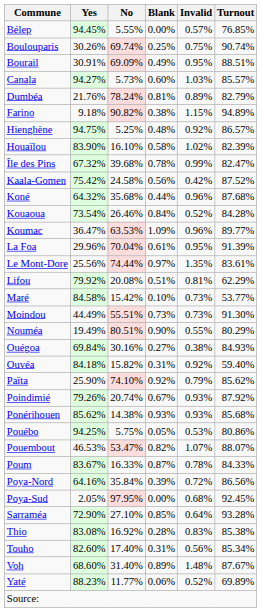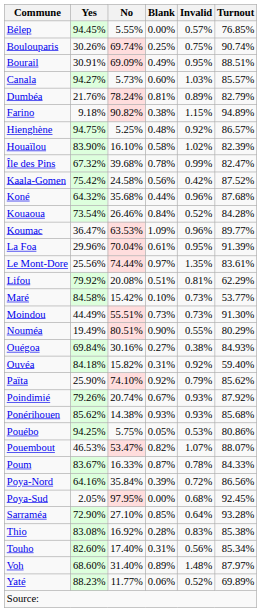 <table class="wikitable sortable centre" style=text-align:right>
 <tr>
 <th>Commune</th>
 <th>Yes</th>
 <th>No</th>
 <th>Blank</th>
 <th>Invalid</th>
 <th>Turnout</th>
 </tr>
 <tr>
 <td align=left><a href='#'>Bélep</a></td>
 <td bgcolor=#DDFFDD>94.45%</td>
 <td>5.55%</td>
 <td>0.00%</td>
 <td>0.57%</td>
 <td>76.85%</td>
 </tr>
 <tr>
 <td align=left><a href='#'>Boulouparis</a></td>
 <td>30.26%</td>
 <td bgcolor=#FFDDDD>69.74%</td>
 <td>0.25%</td>
 <td>0.75%</td>
 <td>90.74%</td>
 </tr>
 <tr>
 <td align=left><a href='#'>Bourail</a></td>
 <td>30.91%</td>
 <td bgcolor=#FFDDDD>69.09%</td>
 <td>0.49%</td>
 <td>0.95%</td>
 <td>88.51%</td>
 </tr>
 <tr>
 <td align=left><a href='#'>Canala</a></td>
 <td bgcolor=#DDFFDD>94.27%</td>
 <td>5.73%</td>
 <td>0.60%</td>
 <td>1.03%</td>
 <td>85.57%</td>
 </tr>
 <tr>
 <td align=left><a href='#'>Dumbéa</a></td>
 <td>21.76%</td>
 <td bgcolor=#FFDDDD>78.24%</td>
 <td>0.81%</td>
 <td>0.89%</td>
 <td>82.79%</td>
 </tr>
 <tr>
 <td align=left><a href='#'>Farino</a></td>
 <td>9.18%</td>
 <td bgcolor=#FFDDDD>90.82%</td>
 <td>0.38%</td>
 <td>1.15%</td>
 <td>94.89%</td>
 </tr>
 <tr>
 <td align=left><a href='#'>Hienghène</a></td>
 <td bgcolor=#DDFFDD>94.75%</td>
 <td>5.25%</td>
 <td>0.48%</td>
 <td>0.92%</td>
 <td>86.57%</td>
 </tr>
 <tr>
 <td align=left><a href='#'>Houaïlou</a></td>
 <td bgcolor=#DDFFDD>83.90%</td>
 <td>16.10%</td>
 <td>0.58%</td>
 <td>1.02%</td>
 <td>82.39%</td>
 </tr>
 <tr>
 <td align=left><a href='#'>Île des Pins</a></td>
 <td bgcolor=#DDFFDD>67.32%</td>
 <td>39.68%</td>
 <td>0.78%</td>
 <td>0.99%</td>
 <td>82.47%</td>
 </tr>
 <tr>
 <td align=left><a href='#'>Kaala-Gomen</a></td>
 <td bgcolor=#DDFFDD>75.42%</td>
 <td>24.58%</td>
 <td>0.56%</td>
 <td>0.42%</td>
 <td>87.52%</td>
 </tr>
 <tr>
 <td align=left><a href='#'>Koné</a></td>
 <td bgcolor=#DDFFDD>64.32%</td>
 <td>35.68%</td>
 <td>0.44%</td>
 <td>0.96%</td>
 <td>87.68%</td>
 </tr>
 <tr>
 <td align=left><a href='#'>Kouaoua</a></td>
 <td bgcolor=#DDFFDD>73.54%</td>
 <td>26.46%</td>
 <td>0.84%</td>
 <td>0.52%</td>
 <td>84.28%</td>
 </tr>
 <tr>
 <td align=left><a href='#'>Koumac</a></td>
 <td>36.47%</td>
 <td bgcolor=#FFDDDD>63.53%</td>
 <td>1.09%</td>
 <td>0.96%</td>
 <td>89.77%</td>
 </tr>
 <tr>
 <td align=left><a href='#'>La Foa</a></td>
 <td>29.96%</td>
 <td bgcolor=#FFDDDD>70.04%</td>
 <td>0.61%</td>
 <td>0.95%</td>
 <td>91.39%</td>
 </tr>
 <tr>
 <td align=left><a href='#'>Le Mont-Dore</a></td>
 <td>25.56%</td>
 <td bgcolor=#FFDDDD>74.44%</td>
 <td>0.97%</td>
 <td>1.35%</td>
 <td>83.61%</td>
 </tr>
 <tr>
 <td align=left><a href='#'>Lifou</a></td>
 <td bgcolor=#DDFFDD>79.92%</td>
 <td>20.08%</td>
 <td>0.51%</td>
 <td>0.81%</td>
 <td>62.29%</td>
 </tr>
 <tr>
 <td align=left><a href='#'>Maré</a></td>
 <td bgcolor=#DDFFDD>84.58%</td>
 <td>15.42%</td>
 <td>0.10%</td>
 <td>0.73%</td>
 <td>53.77%</td>
 </tr>
 <tr>
 <td align=left><a href='#'>Moindou</a></td>
 <td>44.49%</td>
 <td bgcolor=#FFDDDD>55.51%</td>
 <td>0.73%</td>
 <td>0.73%</td>
 <td>91.30%</td>
 </tr>
 <tr>
 <td align=left><a href='#'>Nouméa</a></td>
 <td>19.49%</td>
 <td bgcolor=#FFDDDD>80.51%</td>
 <td>0.90%</td>
 <td>0.55%</td>
 <td>80.29%</td>
 </tr>
 <tr>
 <td align=left><a href='#'>Ouégoa</a></td>
 <td bgcolor=#DDFFDD>69.84%</td>
 <td>30.16%</td>
 <td>0.27%</td>
 <td>0.38%</td>
 <td>84.93%</td>
 </tr>
 <tr>
 <td align=left><a href='#'>Ouvéa</a></td>
 <td bgcolor=#DDFFDD>84.18%</td>
 <td>15.82%</td>
 <td>0.31%</td>
 <td>0.92%</td>
 <td>59.40%</td>
 </tr>
 <tr>
 <td align=left><a href='#'>Païta</a></td>
 <td>25.90%</td>
 <td bgcolor=#FFDDDD>74.10%</td>
 <td>0.92%</td>
 <td>0.79%</td>
 <td>85.62%</td>
 </tr>
 <tr>
 <td align=left><a href='#'>Poindimié</a></td>
 <td bgcolor=#DDFFDD>79.26%</td>
 <td>20.74%</td>
 <td>0.67%</td>
 <td>0.93%</td>
 <td>87.92%</td>
 </tr>
 <tr>
 <td align=left><a href='#'>Ponérihouen</a></td>
 <td bgcolor=#DDFFDD>85.62%</td>
 <td>14.38%</td>
 <td>0.93%</td>
 <td>0.93%</td>
 <td>85.68%</td>
 </tr>
 <tr>
 <td align=left><a href='#'>Pouébo</a></td>
 <td bgcolor=#DDFFDD>94.25%</td>
 <td>5.75%</td>
 <td>0.05%</td>
 <td>0.53%</td>
 <td>80.86%</td>
 </tr>
 <tr>
 <td align=left><a href='#'>Pouembout</a></td>
 <td>46.53%</td>
 <td bgcolor=#FFDDDD>53.47%</td>
 <td>0.82%</td>
 <td>1.07%</td>
 <td>88.07%</td>
 </tr>
 <tr>
 <td align=left><a href='#'>Poum</a></td>
 <td bgcolor=#DDFFDD>83.67%</td>
 <td>16.33%</td>
 <td>0.87%</td>
 <td>0.78%</td>
 <td>84.33%</td>
 </tr>
 <tr>
 <td align=left><a href='#'>Poya-Nord</a></td>
 <td bgcolor=#DDFFDD>64.16%</td>
 <td>35.84%</td>
 <td>0.39%</td>
 <td>0.72%</td>
 <td>86.56%</td>
 </tr>
 <tr>
 <td align=left><a href='#'>Poya-Sud</a></td>
 <td>2.05%</td>
 <td bgcolor=#FFDDDD>97.95%</td>
 <td>0.00%</td>
 <td>0.68%</td>
 <td>92.45%</td>
 </tr>
 <tr>
 <td align=left><a href='#'>Sarraméa</a></td>
 <td bgcolor=#DDFFDD>72.90%</td>
 <td>27.10%</td>
 <td>0.85%</td>
 <td>0.64%</td>
 <td>93.28%</td>
 </tr>
 <tr>
 <td align=left><a href='#'>Thio</a></td>
 <td bgcolor=#DDFFDD>83.08%</td>
 <td>16.92%</td>
 <td>0.28%</td>
 <td>0.83%</td>
 <td>85.38%</td>
 </tr>
 <tr>
 <td align=left><a href='#'>Touho</a></td>
 <td bgcolor=#DDFFDD>82.60%</td>
 <td>17.40%</td>
 <td>0.31%</td>
 <td>0.56%</td>
 <td>85.34%</td>
 </tr>
 <tr>
 <td align=left><a href='#'>Voh</a></td>
 <td bgcolor=#DDFFDD>68.60%</td>
 <td>31.40%</td>
 <td>0.89%</td>
 <td>1.48%</td>
-<td>87.67%</td>
+<td>87.97%</td>
 </tr>
 <tr>
 <td align=left><a href='#'>Yaté</a></td>
 <td bgcolor=#DDFFDD>88.23%</td>
 <td>11.77%</td>
 <td>0.06%</td>
 <td>0.52%</td>
 <td>69.89%</td>
 </tr>
 <tr>
 <td align=left colspan=6>Source: </td>
 </tr>
 </table>
